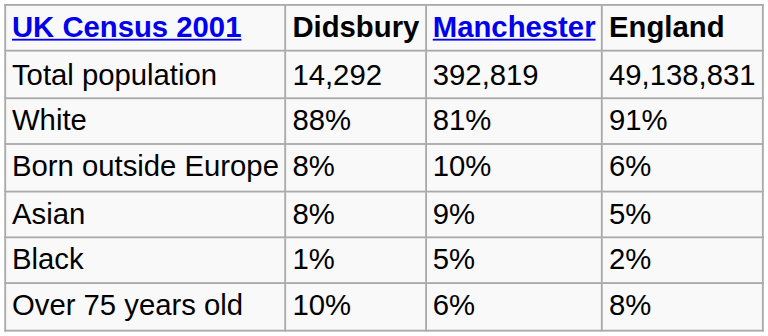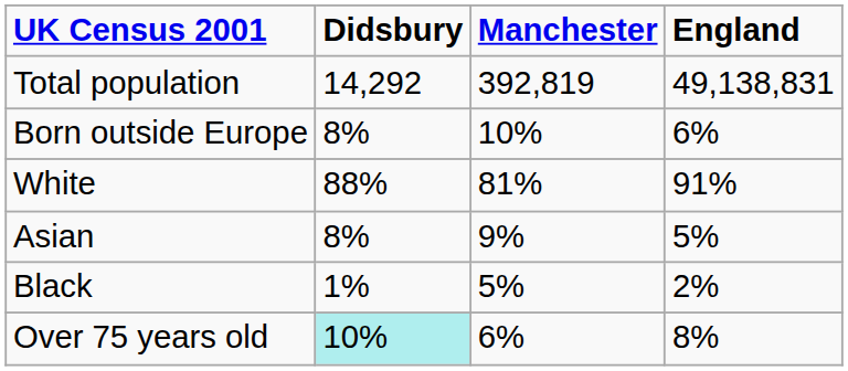 <table class="wikitable" style="margin-left:10px;">
 <tr>
 <td><strong><a href='#'>UK Census 2001</a></strong></td>
 <td><strong>Didsbury</strong></td>
 <td><strong><a href='#'>Manchester</a></strong></td>
 <td><strong>England</strong></td>
 </tr>
 <tr>
 <td>Total population</td>
 <td>14,292</td>
 <td>392,819</td>
 <td>49,138,831</td>
 </tr>
 <tr>
+<td>Born outside Europe</td>
+<td>8%</td>
+<td>10%</td>
+<td>6%</td>
+</tr>
+<tr>
 <td>White</td>
 <td>88%</td>
 <td>81%</td>
 <td>91%</td>
-</tr>
-<tr>
-<td>Born outside Europe</td>
-<td>8%</td>
-<td>10%</td>
-<td>6%</td>
 </tr>
 <tr>
 <td>Asian</td>
 <td>8%</td>
 <td>9%</td>
 <td>5%</td>
 </tr>
 <tr>
 <td>Black</td>
 <td>1%</td>
 <td>5%</td>
 <td>2%</td>
 </tr>
 <tr>
 <td>Over 75 years old</td>
-<td>10%</td>
+<td style="background: paleturquoise;">10%</td>
 <td>6%</td>
 <td>8%</td>
 </tr>
 </table>
